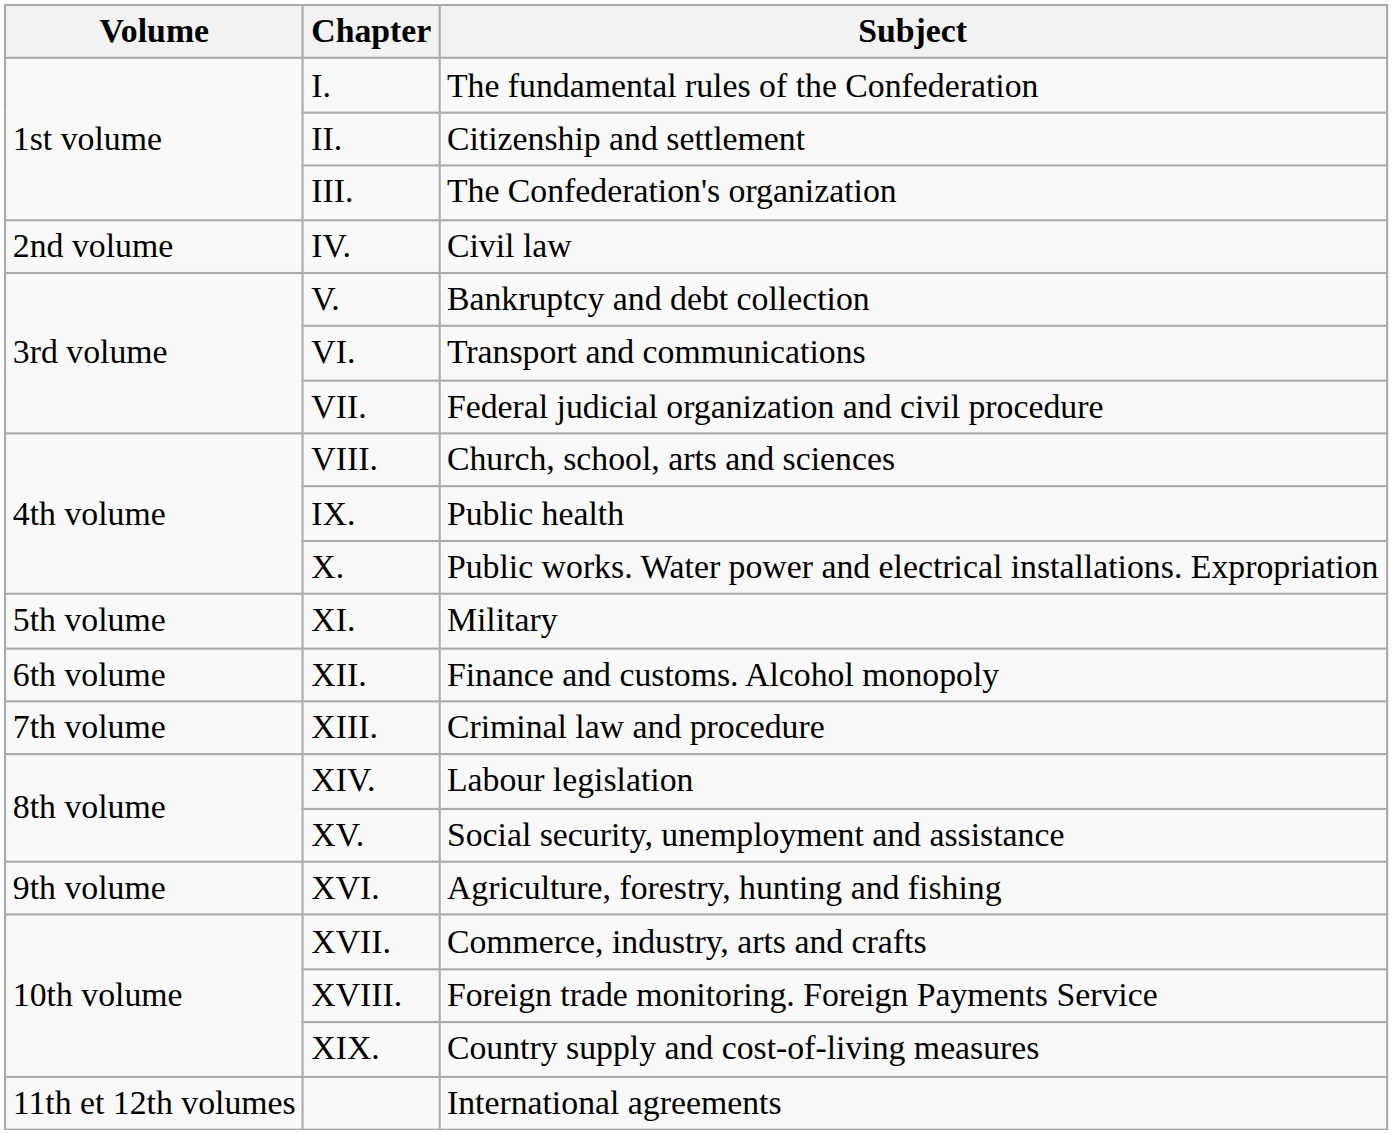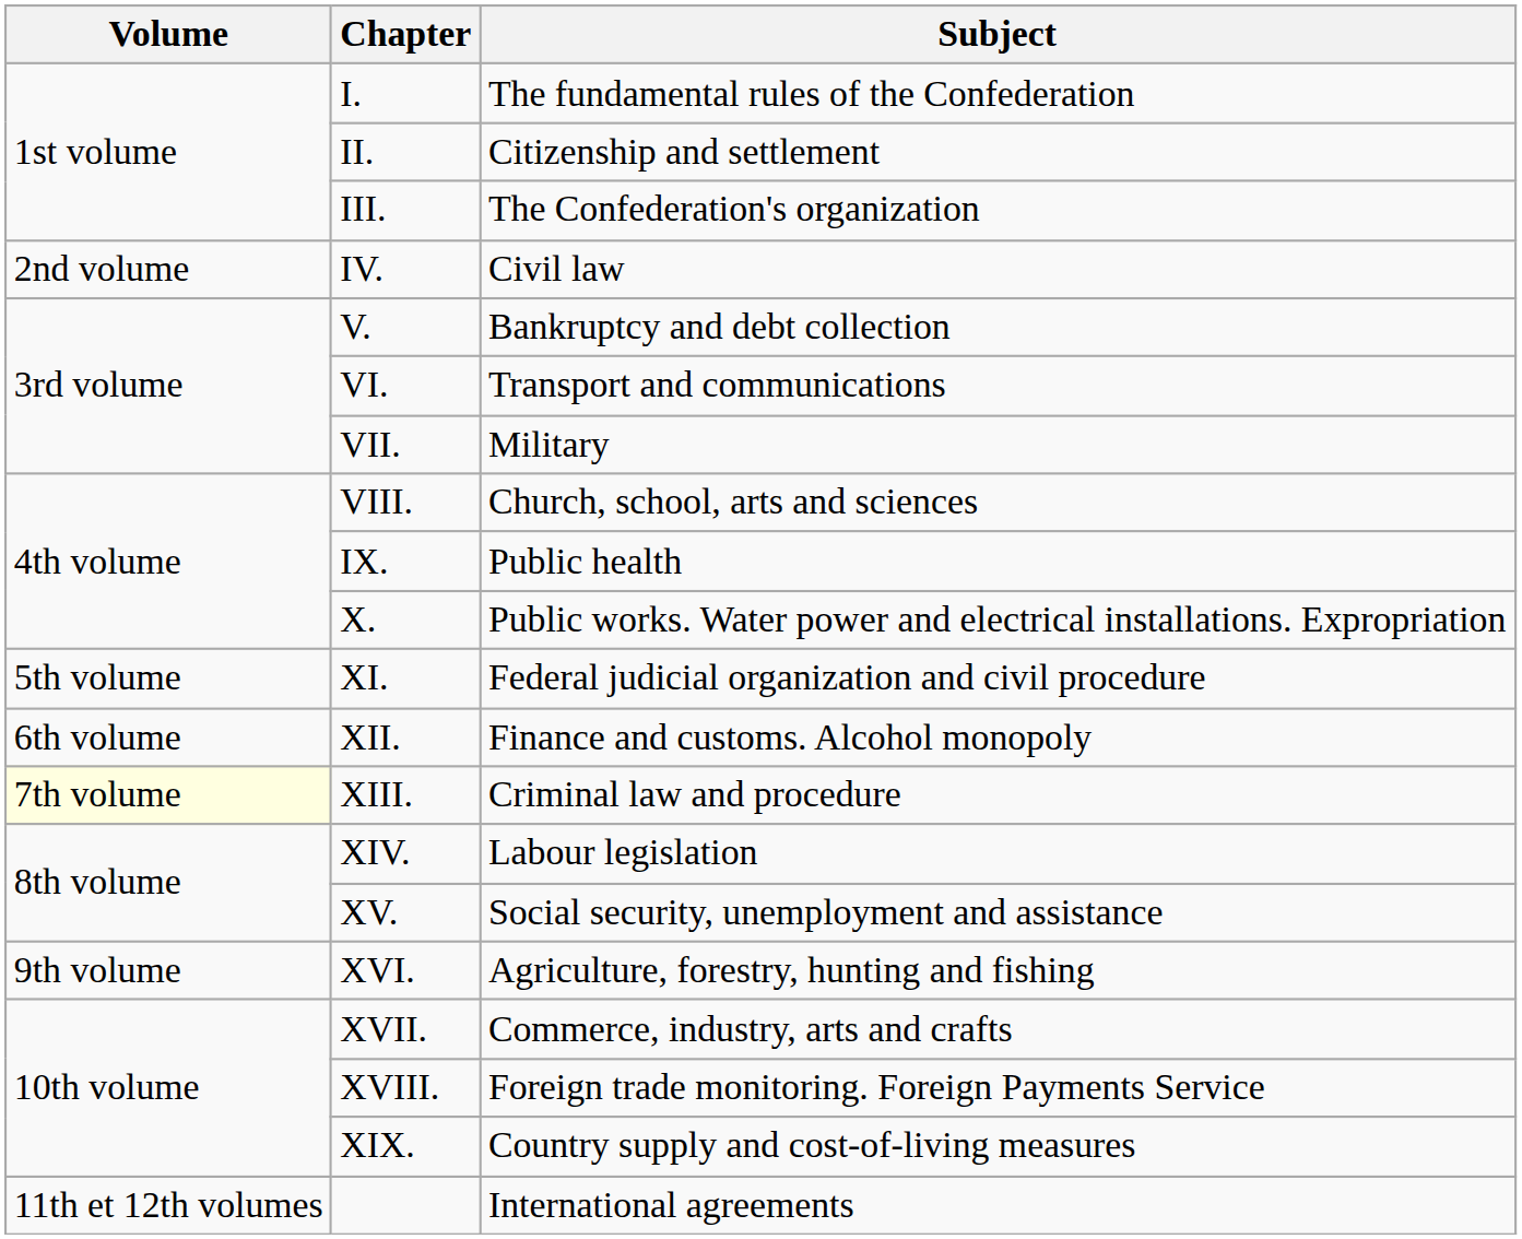 <table class="wikitable">
 <tr>
 <th>Volume</th>
 <th>Chapter</th>
 <th>Subject</th>
 </tr>
 <tr>
 <td rowspan="3"><abbr>1st</abbr> volume</td>
 <td>I.</td>
 <td>The fundamental rules of the Confederation</td>
 </tr>
 <tr>
 <td>II.</td>
 <td>Citizenship and settlement</td>
 </tr>
 <tr>
 <td>III.</td>
 <td>The Confederation's organization</td>
 </tr>
 <tr>
 <td><abbr>2nd</abbr> volume</td>
 <td>IV.</td>
 <td>Civil law</td>
 </tr>
 <tr>
 <td rowspan="3"><abbr>3rd</abbr> volume</td>
 <td>V.</td>
 <td>Bankruptcy and debt collection</td>
 </tr>
 <tr>
 <td>VI.</td>
 <td>Transport and communications</td>
 </tr>
 <tr>
 <td>VII.</td>
-<td>Federal judicial organization and civil procedure</td>
+<td>Military</td>
 </tr>
 <tr>
 <td rowspan="3"><abbr>4th</abbr> volume</td>
 <td>VIII.</td>
 <td>Church, school, arts and sciences</td>
 </tr>
 <tr>
 <td>IX.</td>
 <td>Public health</td>
 </tr>
 <tr>
 <td>X.</td>
 <td>Public works. Water power and electrical installations. Expropriation</td>
 </tr>
 <tr>
 <td><abbr>5th</abbr> volume</td>
 <td>XI.</td>
-<td>Military</td>
+<td>Federal judicial organization and civil procedure</td>
 </tr>
 <tr>
 <td><abbr>6th</abbr> volume</td>
 <td>XII.</td>
 <td>Finance and customs. Alcohol monopoly</td>
 </tr>
 <tr>
-<td><abbr>7th</abbr> volume</td>
+<td style="background: lightyellow;"><abbr>7th</abbr> volume</td>
 <td>XIII.</td>
 <td>Criminal law and procedure</td>
 </tr>
 <tr>
 <td rowspan="2"><abbr>8th</abbr> volume</td>
 <td>XIV.</td>
 <td>Labour legislation</td>
 </tr>
 <tr>
 <td>XV.</td>
 <td>Social security, unemployment and assistance</td>
 </tr>
 <tr>
 <td><abbr>9th</abbr> volume</td>
 <td>XVI.</td>
 <td>Agriculture, forestry, hunting and fishing</td>
 </tr>
 <tr>
 <td rowspan="3"><abbr>10th</abbr> volume</td>
 <td>XVII.</td>
 <td>Commerce, industry, arts and crafts</td>
 </tr>
 <tr>
 <td>XVIII.</td>
 <td>Foreign trade monitoring. Foreign Payments Service</td>
 </tr>
 <tr>
 <td>XIX.</td>
 <td>Country supply and cost-of-living measures</td>
 </tr>
 <tr>
 <td><abbr>11th</abbr> et <abbr>12th</abbr> volumes</td>
 <td></td>
 <td>International agreements</td>
 </tr>
 </table>
